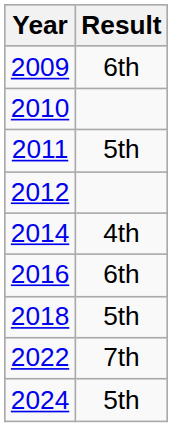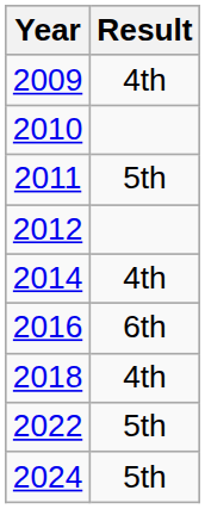 <table class="wikitable" style="text-align:center">
 <tr>
 <th>Year</th>
 <th>Result</th>
 </tr>
 <tr>
 <td><a href='#'>2009</a></td>
-<td>6th</td>
+<td>4th</td>
 </tr>
 <tr>
 <td><a href='#'>2010</a></td>
 <td></td>
 </tr>
 <tr>
 <td><a href='#'>2011</a></td>
 <td>5th</td>
 </tr>
 <tr>
 <td><a href='#'>2012</a></td>
 <td></td>
 </tr>
 <tr>
 <td><a href='#'>2014</a></td>
 <td>4th</td>
 </tr>
 <tr>
 <td><a href='#'>2016</a></td>
 <td>6th</td>
 </tr>
 <tr>
 <td><a href='#'>2018</a></td>
-<td>5th</td>
+<td>4th</td>
 </tr>
 <tr>
 <td><a href='#'>2022</a></td>
-<td>7th</td>
+<td>5th</td>
 </tr>
 <tr>
 <td><a href='#'>2024</a></td>
 <td>5th</td>
 </tr>
 </table>
